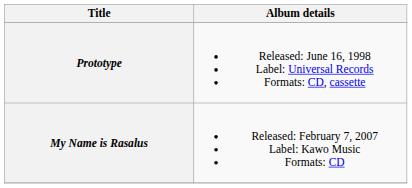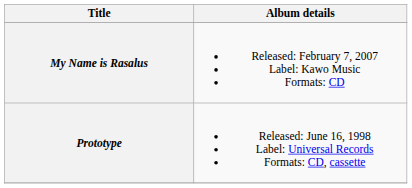 <table class="wikitable plainrowheaders" style="text-align:center;">
 <tr>
 <th scope="col" rowspan="1" style="width:16em;">Title</th>
 <th scope="col" rowspan="1" style="width:18em;">Album details</th>
 </tr>
 <tr>
 </tr>
 <tr>
+<th scope="row"><em>My Name is Rasalus</em></th>
+<td><br><ul><li>Released: February 7, 2007</li><li>Label: Kawo Music</li><li>Formats: <a href='#'>CD</a></li></ul></td>
+</tr>
+<tr>
 <th scope="row"><em>Prototype</em></th>
 <td><br><ul><li>Released: June 16, 1998</li><li>Label: <a href='#'>Universal Records</a></li><li>Formats: <a href='#'>CD</a>, <a href='#'>cassette</a></li></ul></td>
 </tr>
 <tr>
-<th scope="row"><em>My Name is Rasalus</em></th>
-<td><br><ul><li>Released: February 7, 2007</li><li>Label: Kawo Music</li><li>Formats: <a href='#'>CD</a></li></ul></td>
-</tr>
-<tr>
 </tr>
 </table>
